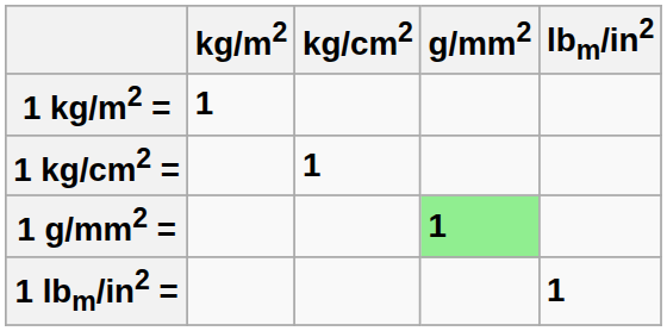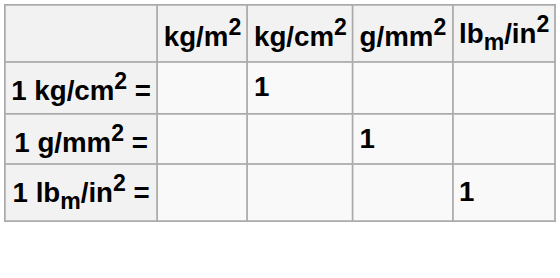 <table class="wikitable">
 <tr>
 <th></th>
 <th>kg/m<sup>2</sup></th>
 <th>kg/cm<sup>2</sup></th>
 <th>g/mm<sup>2</sup></th>
 <th>lb<sub>m</sub>/in<sup>2</sup></th>
-</tr>
-<tr>
-<th>1 kg/m<sup>2</sup> =</th>
-<td><strong>1</strong></td>
-<td><strong></strong></td>
-<td><strong></strong></td>
-<td></td>
 </tr>
 <tr>
 <th>1 kg/cm<sup>2</sup> =</th>
 <td><strong></strong></td>
 <td><strong>1</strong></td>
 <td><strong></strong></td>
 <td></td>
 </tr>
 <tr>
 <th>1 g/mm<sup>2</sup> =</th>
 <td><strong></strong></td>
 <td><strong></strong></td>
-<td style="background: lightgreen;"><strong>1</strong></td>
+<td><strong>1</strong></td>
 <td></td>
 </tr>
 <tr>
 <th>1 lb<sub>m</sub>/in<sup>2</sup> =</th>
 <td></td>
 <td></td>
 <td></td>
 <td><strong>1</strong></td>
 </tr>
 </table>
